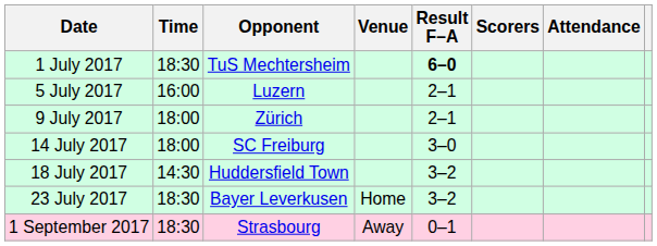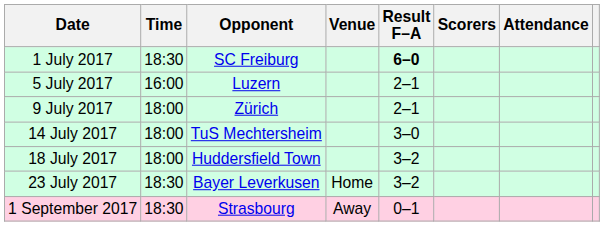 <table class="wikitable sortable" style="text-align:center">
 <tr>
 <th>Date</th>
 <th>Time</th>
 <th>Opponent</th>
 <th>Venue</th>
 <th>Result<br>F–A</th>
 <th class="unsortable">Scorers</th>
 <th>Attendance</th>
 <th class="unsortable"></th>
 </tr>
 <tr bgcolor="#d0ffe3">
 <td>1 July 2017</td>
 <td>18:30</td>
-<td><a href='#'>TuS Mechtersheim</a></td>
+<td><a href='#'>SC Freiburg</a></td>
 <td></td>
 <td><strong>6–0</strong></td>
 <td></td>
 <td></td>
 <td></td>
 </tr>
 <tr bgcolor="#d0ffe3">
 <td>5 July 2017</td>
 <td>16:00</td>
 <td><a href='#'>Luzern</a></td>
 <td></td>
 <td>2–1</td>
 <td></td>
 <td></td>
 <td></td>
 </tr>
 <tr bgcolor="#d0ffe3">
 <td>9 July 2017</td>
 <td>18:00</td>
 <td><a href='#'>Zürich</a></td>
 <td></td>
 <td>2–1</td>
 <td></td>
 <td></td>
 <td></td>
 </tr>
 <tr bgcolor="#d0ffe3">
 <td>14 July 2017</td>
 <td>18:00</td>
-<td><a href='#'>SC Freiburg</a></td>
+<td><a href='#'>TuS Mechtersheim</a></td>
 <td></td>
 <td>3–0</td>
 <td></td>
 <td></td>
 <td></td>
 </tr>
 <tr bgcolor="#d0ffe3">
 <td>18 July 2017</td>
-<td>14:30</td>
+<td>18:00</td>
 <td><a href='#'>Huddersfield Town</a></td>
 <td></td>
 <td>3–2</td>
 <td></td>
 <td></td>
 <td></td>
 </tr>
 <tr bgcolor="#d0ffe3">
 <td>23 July 2017</td>
 <td>18:30</td>
 <td><a href='#'>Bayer Leverkusen</a></td>
 <td>Home</td>
 <td>3–2</td>
 <td></td>
 <td></td>
 <td></td>
 </tr>
 <tr bgcolor="#ffd0e3">
 <td>1 September 2017</td>
 <td>18:30</td>
 <td><a href='#'>Strasbourg</a></td>
 <td>Away</td>
 <td>0–1</td>
 <td></td>
 <td></td>
 <td></td>
 </tr>
 </table>
